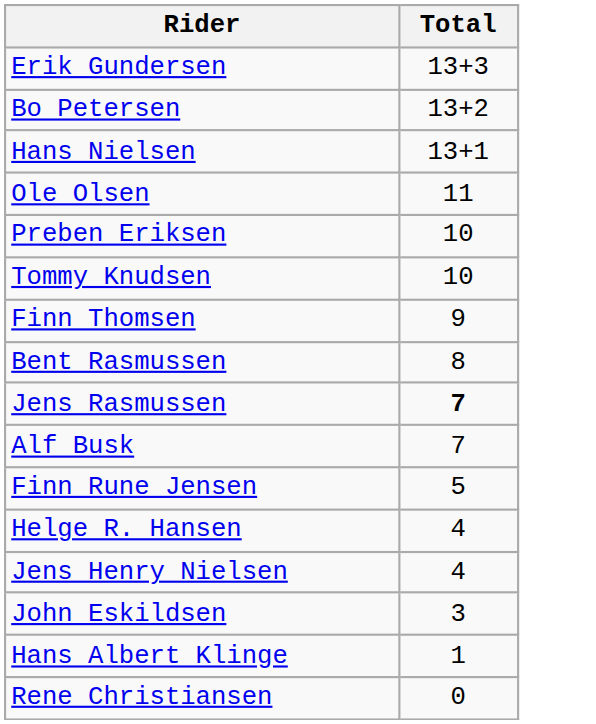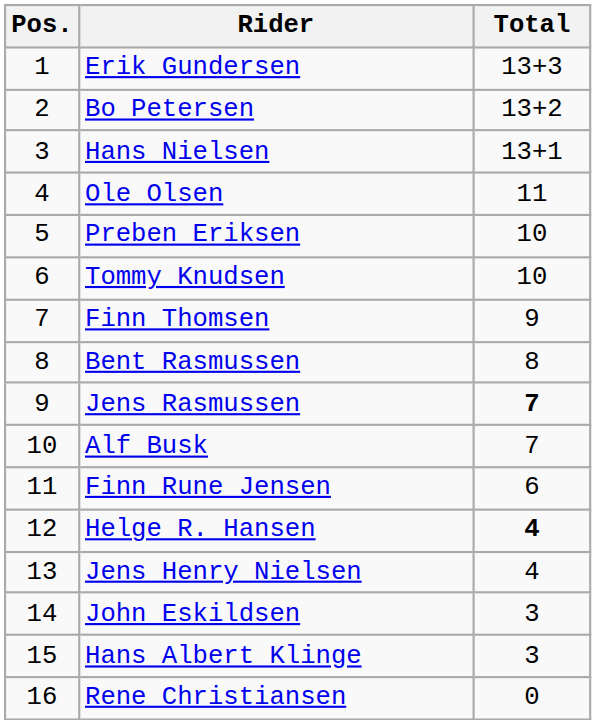 <table class=wikitable style="font-size:93%;">
 <tr>
+<th width=25px>Pos.</th>
 <th width=180px>Rider</th>
 <th width=50px>Total</th>
 </tr>
 <tr align=center>
+<td>1</td>
 <td align=left><a href='#'>Erik Gundersen</a></td>
 <td>13+3</td>
 </tr>
 <tr align=center>
+<td>2</td>
 <td align=left><a href='#'>Bo Petersen</a></td>
 <td>13+2</td>
 </tr>
 <tr align=center>
+<td>3</td>
 <td align=left><a href='#'>Hans Nielsen</a></td>
 <td>13+1</td>
 </tr>
 <tr align=center>
+<td>4</td>
 <td align=left><a href='#'>Ole Olsen</a></td>
 <td>11</td>
 </tr>
 <tr align=center>
+<td>5</td>
 <td align=left><a href='#'>Preben Eriksen</a></td>
 <td>10</td>
 </tr>
 <tr align=center>
+<td>6</td>
 <td align=left><a href='#'>Tommy Knudsen</a></td>
 <td>10</td>
 </tr>
 <tr align=center>
+<td>7</td>
 <td align=left><a href='#'>Finn Thomsen</a></td>
 <td>9</td>
 </tr>
 <tr align=center>
+<td>8</td>
 <td align=left><a href='#'>Bent Rasmussen</a></td>
 <td>8</td>
 </tr>
 <tr align=center>
+<td>9</td>
 <td align=left><a href='#'>Jens Rasmussen</a></td>
 <td><strong>7</strong></td>
 </tr>
 <tr align=center>
+<td>10</td>
 <td align=left><a href='#'>Alf Busk</a></td>
 <td>7</td>
 </tr>
 <tr align=center>
+<td>11</td>
 <td align=left><a href='#'>Finn Rune Jensen</a></td>
-<td>5</td>
+<td>6</td>
 </tr>
 <tr align=center>
+<td>12</td>
 <td align=left><a href='#'>Helge R. Hansen</a></td>
-<td>4</td>
+<td><strong>4</strong></td>
 </tr>
 <tr align=center>
+<td>13</td>
 <td align=left><a href='#'>Jens Henry Nielsen</a></td>
 <td>4</td>
 </tr>
 <tr align=center>
+<td>14</td>
 <td align=left><a href='#'>John Eskildsen</a></td>
 <td>3</td>
 </tr>
 <tr align=center>
+<td>15</td>
 <td align=left><a href='#'>Hans Albert Klinge</a></td>
-<td>1</td>
+<td>3</td>
 </tr>
 <tr align=center>
+<td>16</td>
 <td align=left><a href='#'>Rene Christiansen</a></td>
 <td>0</td>
 </tr>
 </table>
